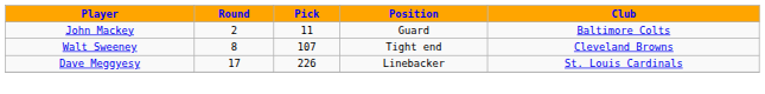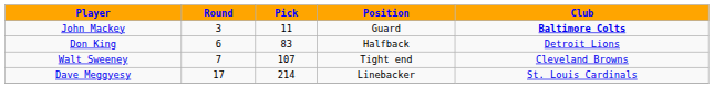 <table class="wikitable" width="60%">
 <tr align="center"  style="background:orange;color:blue;">
 <td><strong>Player</strong></td>
 <td><strong>Round</strong></td>
 <td><strong>Pick</strong></td>
 <td><strong>Position</strong></td>
 <td><strong>Club</strong></td>
 </tr>
 <tr align="center" bgcolor="">
 <td><a href='#'>John Mackey</a></td>
-<td>2</td>
+<td>3</td>
 <td>11</td>
 <td>Guard</td>
-<td><a href='#'>Baltimore Colts</a></td>
+<td><strong><a href='#'>Baltimore Colts</a></strong></td>
+</tr>
+<tr align="center" bgcolor="">
+<td><a href='#'>Don King</a></td>
+<td>6</td>
+<td>83</td>
+<td>Halfback</td>
+<td><a href='#'>Detroit Lions</a></td>
 </tr>
 <tr align="center" bgcolor="">
 <td><a href='#'>Walt Sweeney</a></td>
-<td>8</td>
+<td>7</td>
 <td>107</td>
 <td>Tight end</td>
 <td><a href='#'>Cleveland Browns</a></td>
 </tr>
 <tr align="center" bgcolor="">
 <td><a href='#'>Dave Meggyesy</a></td>
 <td>17</td>
-<td>226</td>
+<td>214</td>
 <td>Linebacker</td>
 <td><a href='#'>St. Louis Cardinals</a></td>
 </tr>
 <tr align="center" bgcolor="">
 </tr>
 </table>
